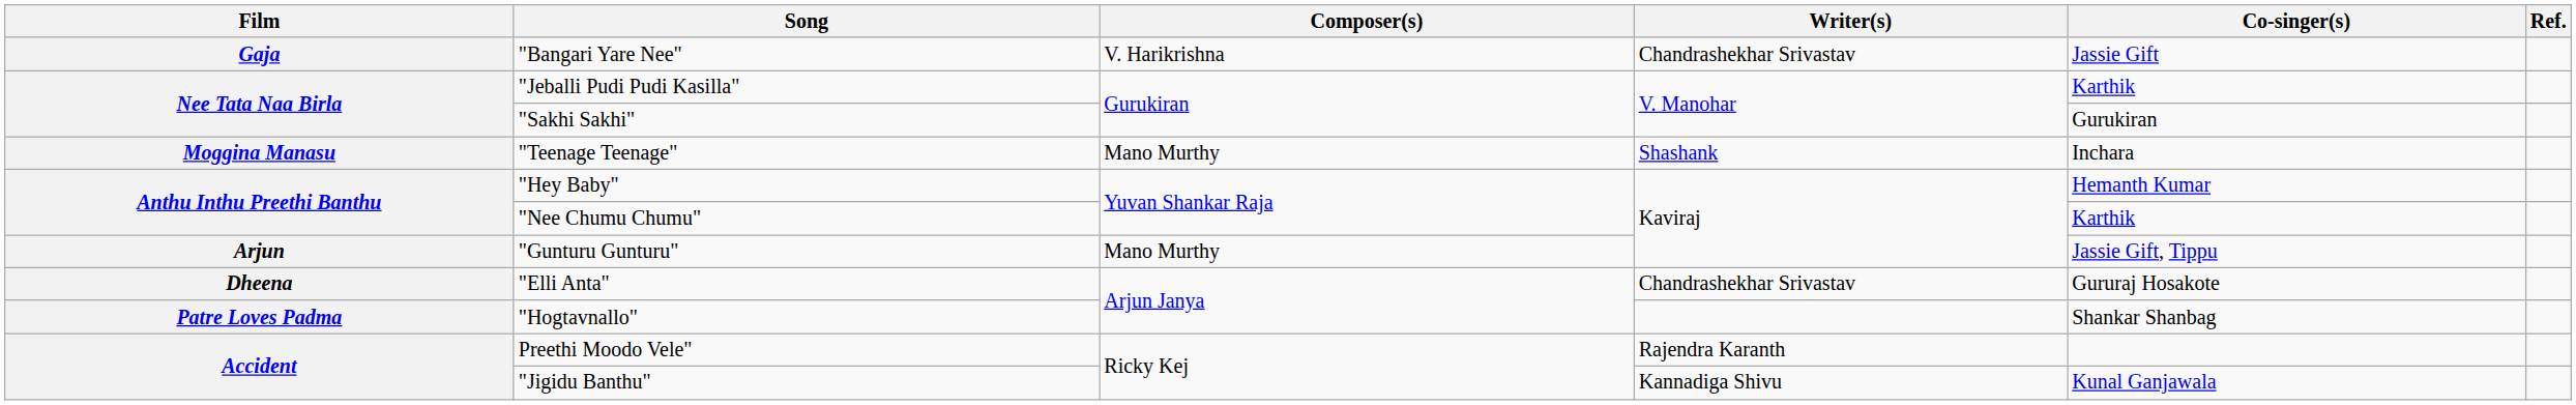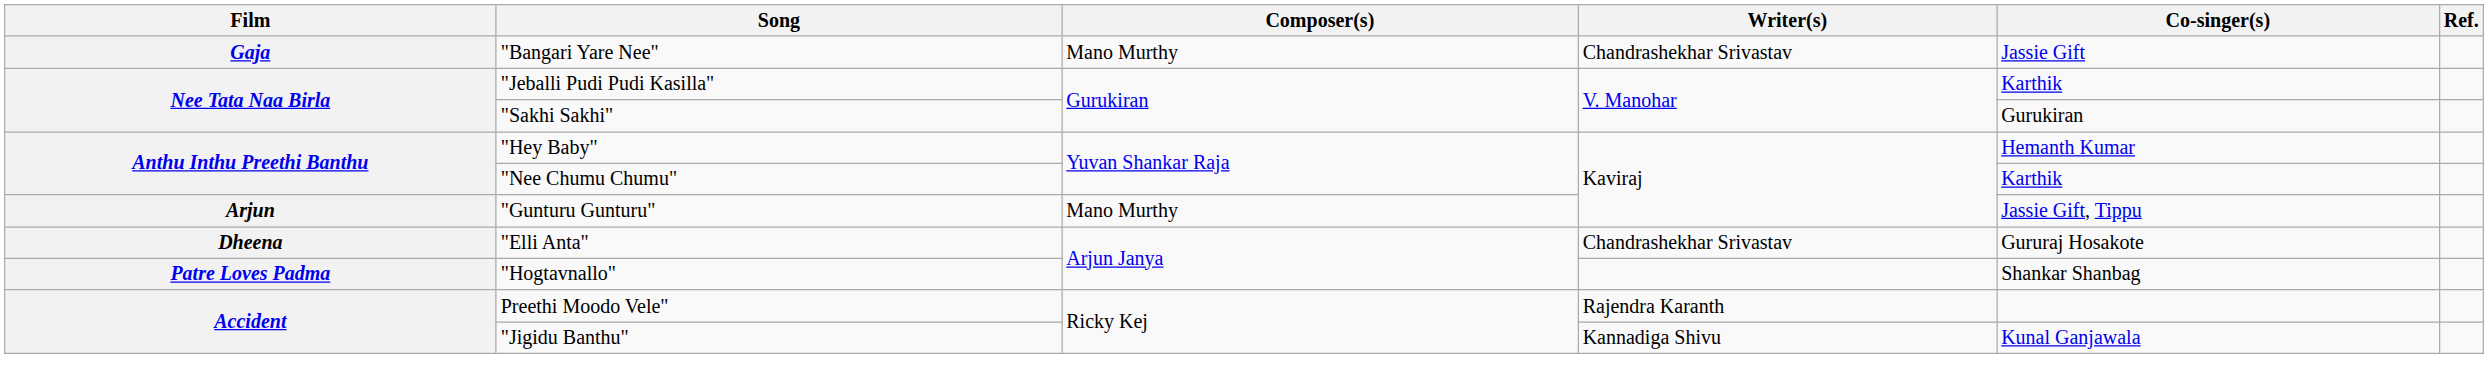 <table class="wikitable plainrowheaders" width="100%" textcolor:#000;">
 <tr>
 <th scope="col" width=20%><strong>Film</strong></th>
 <th scope="col" width=23%><strong>Song</strong></th>
 <th scope="col" width=21%><strong>Composer(s)</strong></th>
 <th scope="col" width=17%><strong>Writer(s)</strong></th>
 <th scope="col" width=18%><strong>Co-singer(s)</strong></th>
 <th scope="col" width=1%><strong>Ref.</strong></th>
 </tr>
 <tr>
 <th Scope="row"><em><a href='#'>Gaja</a></em></th>
 <td>"Bangari Yare Nee"</td>
-<td>V. Harikrishna</td>
+<td>Mano Murthy</td>
 <td>Chandrashekhar Srivastav</td>
 <td><a href='#'>Jassie Gift</a></td>
 <td></td>
 </tr>
 <tr>
 <th Scope="row" rowspan="2"><em><a href='#'>Nee Tata Naa Birla</a></em></th>
 <td>"Jeballi Pudi Pudi Kasilla"</td>
 <td rowspan="2"><a href='#'>Gurukiran</a></td>
 <td rowspan="2"><a href='#'>V. Manohar</a></td>
 <td><a href='#'>Karthik</a></td>
 <td></td>
 </tr>
 <tr>
 <td>"Sakhi Sakhi"</td>
 <td>Gurukiran</td>
-<td></td>
-</tr>
-<tr>
-<th scope="row"><em><a href='#'>Moggina Manasu</a></em></th>
-<td>"Teenage Teenage"</td>
-<td>Mano Murthy</td>
-<td><a href='#'>Shashank</a></td>
-<td>Inchara</td>
 <td></td>
 </tr>
 <tr>
 <th scope="row" rowspan="2"><em><a href='#'>Anthu Inthu Preethi Banthu</a></em></th>
 <td>"Hey Baby"</td>
 <td rowspan="2"><a href='#'>Yuvan Shankar Raja</a></td>
 <td rowspan="3">Kaviraj</td>
 <td><a href='#'>Hemanth Kumar</a></td>
 <td></td>
 </tr>
 <tr>
 <td>"Nee Chumu Chumu"</td>
 <td><a href='#'>Karthik</a></td>
 <td></td>
 </tr>
 <tr>
 <th scope="row"><em>Arjun</em></th>
 <td>"Gunturu Gunturu"</td>
 <td>Mano Murthy</td>
 <td><a href='#'>Jassie Gift</a>, <a href='#'>Tippu</a></td>
 <td></td>
 </tr>
 <tr>
 <th scope="row"><em>Dheena</em></th>
 <td>"Elli Anta"</td>
 <td rowspan="2"><a href='#'>Arjun Janya</a></td>
 <td>Chandrashekhar Srivastav</td>
 <td>Gururaj Hosakote</td>
 <td></td>
 </tr>
 <tr>
 <th scope="row"><em><a href='#'>Patre Loves Padma</a></em></th>
 <td>"Hogtavnallo"</td>
 <td></td>
 <td>Shankar Shanbag</td>
 <td></td>
 </tr>
 <tr>
 <th Rowspan=2 Scope="row"><em><a href='#'>Accident</a></em></th>
 <td>Preethi Moodo Vele"</td>
 <td rowspan=2>Ricky Kej</td>
 <td>Rajendra Karanth</td>
 <td></td>
 <td></td>
 </tr>
 <tr>
 <td>"Jigidu Banthu"</td>
 <td>Kannadiga Shivu</td>
 <td><a href='#'>Kunal Ganjawala</a></td>
 <td></td>
 </tr>
 </table>
